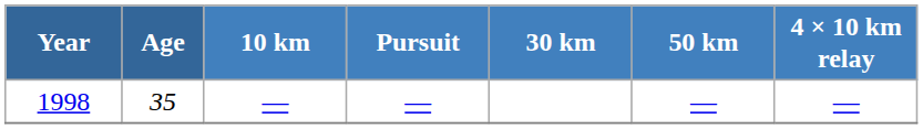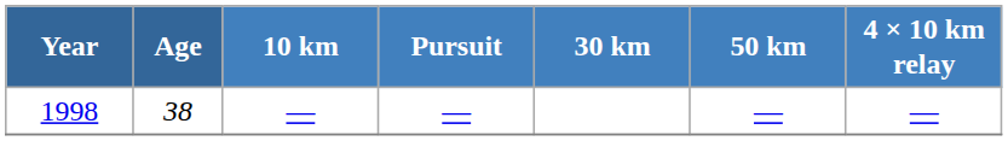 <table class="wikitable" style="font-size:95%; text-align:center; border:grey solid 1px; border-collapse:collapse; background:#ffffff;">
 <tr>
 <th style="background-color:#369; color:white; width:60px;"> Year </th>
 <th style="background-color:#369; color:white; width:40px;"> Age </th>
 <th style="background-color:#4180be; color:white; width:75px;"> 10 km </th>
 <th style="background-color:#4180be; color:white; width:75px;"> Pursuit </th>
 <th style="background-color:#4180be; color:white; width:75px;"> 30 km </th>
 <th style="background-color:#4180be; color:white; width:75px;"> 50 km </th>
 <th style="background-color:#4180be; color:white; width:75px;"> 4 × 10 km <br> relay </th>
 </tr>
 <tr>
 <td><a href='#'>1998</a></td>
-<td><em>35</em></td>
+<td><em>38</em></td>
 <td><a href='#'>—</a></td>
 <td><a href='#'>—</a></td>
 <td><a href='#'></a></td>
 <td><a href='#'>—</a></td>
 <td><a href='#'>—</a></td>
 </tr>
 <tr>
 </tr>
 </table>
